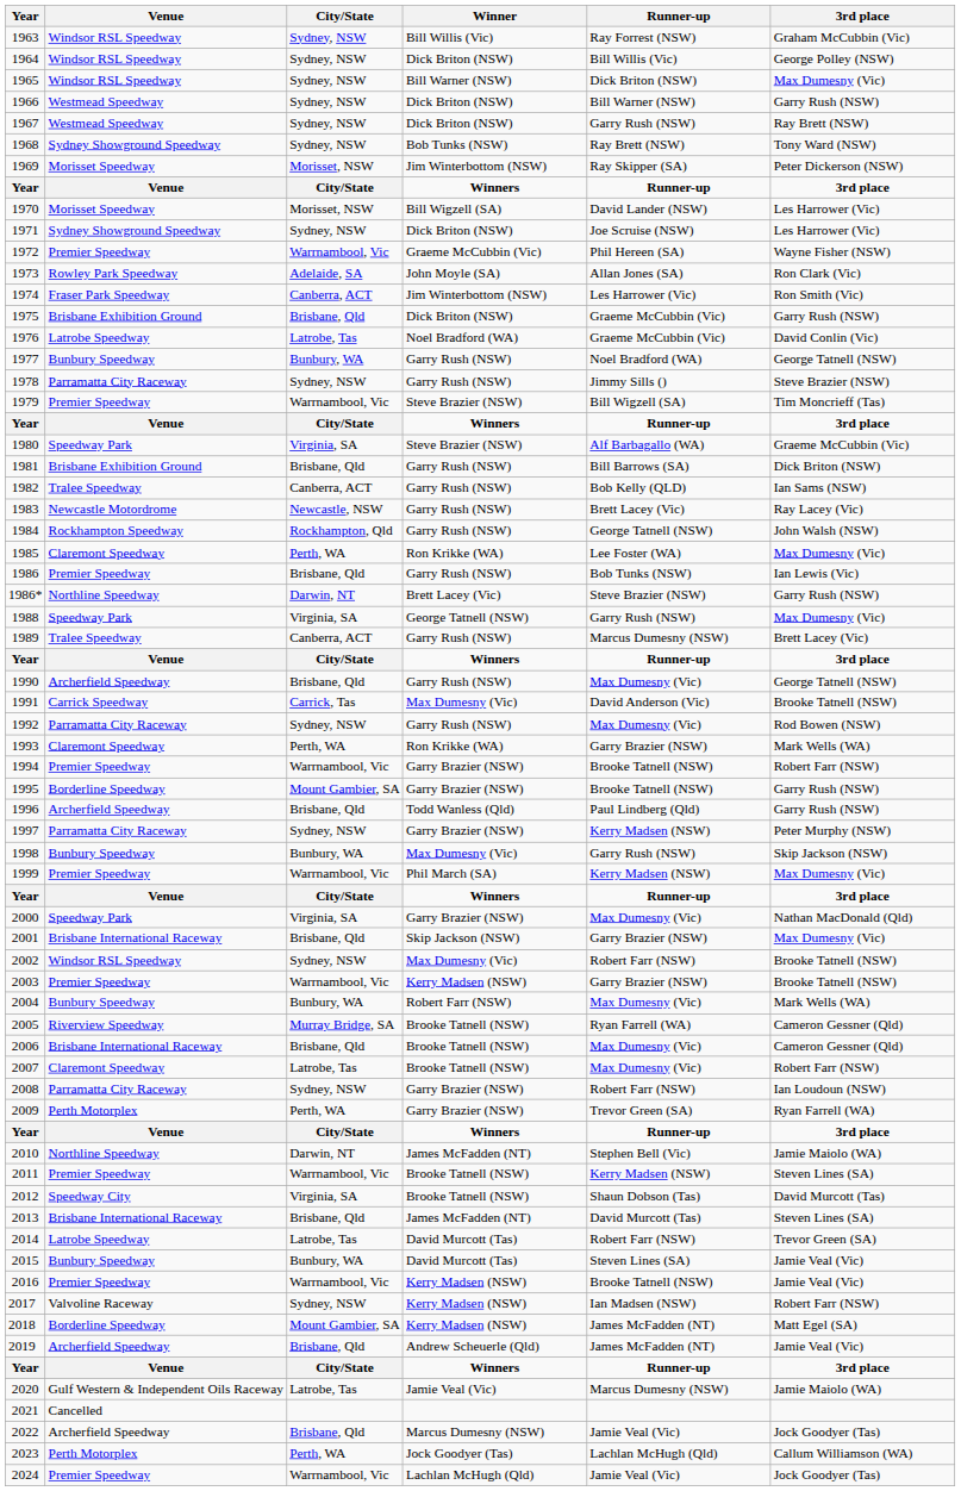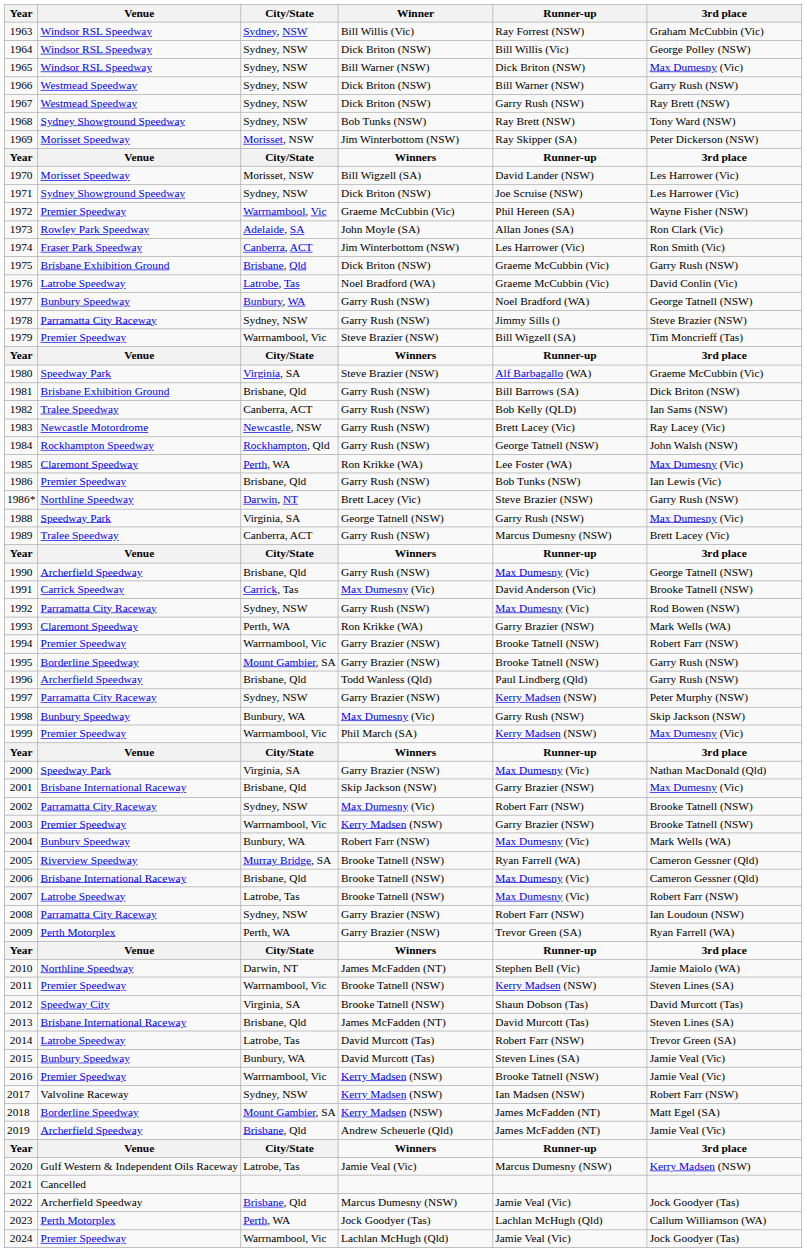 <table class="wikitable">
 <tr align=center>
 <th>Year</th>
 <th>Venue</th>
 <th>City/State</th>
 <th width=210px >Winner</th>
 <th width=210px >Runner-up</th>
 <th width=210px >3rd place</th>
 </tr>
 <tr>
 <td style="text-align:center;">1963</td>
 <td><a href='#'>Windsor RSL Speedway</a></td>
 <td><a href='#'>Sydney</a>, <a href='#'>NSW</a></td>
 <td>Bill Willis (Vic)</td>
 <td>Ray Forrest (NSW)</td>
 <td>Graham McCubbin (Vic)</td>
 </tr>
 <tr>
 <td style="text-align:center;">1964</td>
 <td><a href='#'>Windsor RSL Speedway</a></td>
 <td>Sydney, NSW</td>
 <td>Dick Briton (NSW)</td>
 <td>Bill Willis (Vic)</td>
 <td>George Polley (NSW)</td>
 </tr>
 <tr>
 <td style="text-align:center;">1965</td>
 <td><a href='#'>Windsor RSL Speedway</a></td>
 <td>Sydney, NSW</td>
 <td>Bill Warner (NSW)</td>
 <td>Dick Briton (NSW)</td>
 <td><a href='#'>Max Dumesny</a> (Vic)</td>
 </tr>
 <tr>
 <td style="text-align:center;">1966</td>
 <td><a href='#'>Westmead Speedway</a></td>
 <td>Sydney, NSW</td>
 <td>Dick Briton (NSW)</td>
 <td>Bill Warner (NSW)</td>
 <td>Garry Rush (NSW)</td>
 </tr>
 <tr>
 <td style="text-align:center;">1967</td>
 <td><a href='#'>Westmead Speedway</a></td>
 <td>Sydney, NSW</td>
 <td>Dick Briton (NSW)</td>
 <td>Garry Rush (NSW)</td>
 <td>Ray Brett (NSW)</td>
 </tr>
 <tr>
 <td style="text-align:center;">1968</td>
 <td><a href='#'>Sydney Showground Speedway</a></td>
 <td>Sydney, NSW</td>
 <td>Bob Tunks (NSW)</td>
 <td>Ray Brett (NSW)</td>
 <td>Tony Ward (NSW)</td>
 </tr>
 <tr>
 <td style="text-align:center;">1969</td>
 <td><a href='#'>Morisset Speedway</a></td>
 <td><a href='#'>Morisset</a>, NSW</td>
 <td>Jim Winterbottom (NSW)</td>
 <td>Ray Skipper (SA)</td>
 <td>Peter Dickerson (NSW)</td>
 </tr>
 <tr align=center>
 <th>Year</th>
 <th>Venue</th>
 <th>City/State</th>
 <td width=210px ><strong>Winners</strong></td>
 <td width=210px ><strong>Runner-up</strong></td>
 <td width=210px ><strong>3rd place</strong></td>
 </tr>
 <tr>
 <td style="text-align:center;">1970</td>
 <td><a href='#'>Morisset Speedway</a></td>
 <td>Morisset, NSW</td>
 <td>Bill Wigzell (SA)</td>
 <td>David Lander (NSW)</td>
 <td>Les Harrower (Vic)</td>
 </tr>
 <tr>
 <td style="text-align:center;">1971</td>
 <td><a href='#'>Sydney Showground Speedway</a></td>
 <td>Sydney, NSW</td>
 <td>Dick Briton (NSW)</td>
 <td>Joe Scruise (NSW)</td>
 <td>Les Harrower (Vic)</td>
 </tr>
 <tr>
 <td style="text-align:center;">1972</td>
 <td><a href='#'>Premier Speedway</a></td>
 <td><a href='#'>Warrnambool</a>, <a href='#'>Vic</a></td>
 <td>Graeme McCubbin (Vic)</td>
 <td>Phil Hereen (SA)</td>
 <td>Wayne Fisher (NSW)</td>
 </tr>
 <tr>
 <td style="text-align:center;">1973</td>
 <td><a href='#'>Rowley Park Speedway</a></td>
 <td><a href='#'>Adelaide</a>, <a href='#'>SA</a></td>
 <td>John Moyle (SA)</td>
 <td>Allan Jones (SA)</td>
 <td>Ron Clark (Vic)</td>
 </tr>
 <tr>
 <td style="text-align:center;">1974</td>
 <td><a href='#'>Fraser Park Speedway</a></td>
 <td><a href='#'>Canberra</a>, <a href='#'>ACT</a></td>
 <td>Jim Winterbottom (NSW)</td>
 <td>Les Harrower (Vic)</td>
 <td>Ron Smith (Vic)</td>
 </tr>
 <tr>
 <td style="text-align:center;">1975</td>
 <td><a href='#'>Brisbane Exhibition Ground</a></td>
 <td><a href='#'>Brisbane</a>, <a href='#'>Qld</a></td>
 <td>Dick Briton (NSW)</td>
 <td>Graeme McCubbin (Vic)</td>
 <td>Garry Rush (NSW)</td>
 </tr>
 <tr>
 <td style="text-align:center;">1976</td>
 <td><a href='#'>Latrobe Speedway</a></td>
 <td><a href='#'>Latrobe</a>, <a href='#'>Tas</a></td>
 <td>Noel Bradford (WA)</td>
 <td>Graeme McCubbin (Vic)</td>
 <td>David Conlin (Vic)</td>
 </tr>
 <tr>
 <td style="text-align:center;">1977</td>
 <td><a href='#'>Bunbury Speedway</a></td>
 <td><a href='#'>Bunbury</a>, <a href='#'>WA</a></td>
 <td>Garry Rush (NSW)</td>
 <td>Noel Bradford (WA)</td>
 <td>George Tatnell (NSW)</td>
 </tr>
 <tr>
 <td style="text-align:center;">1978</td>
 <td><a href='#'>Parramatta City Raceway</a></td>
 <td>Sydney, NSW</td>
 <td>Garry Rush (NSW)</td>
 <td>Jimmy Sills ()</td>
 <td>Steve Brazier (NSW)</td>
 </tr>
 <tr>
 <td style="text-align:center;">1979</td>
 <td><a href='#'>Premier Speedway</a></td>
 <td>Warrnambool, Vic</td>
 <td>Steve Brazier (NSW)</td>
 <td>Bill Wigzell (SA)</td>
 <td>Tim Moncrieff (Tas)</td>
 </tr>
 <tr align=center>
 <th>Year</th>
 <th>Venue</th>
 <th>City/State</th>
 <td width=210px ><strong>Winners</strong></td>
 <td width=210px ><strong>Runner-up</strong></td>
 <td width=210px ><strong>3rd place</strong></td>
 </tr>
 <tr>
 <td style="text-align:center;">1980</td>
 <td><a href='#'>Speedway Park</a></td>
 <td><a href='#'>Virginia</a>, SA</td>
 <td>Steve Brazier (NSW)</td>
 <td><a href='#'>Alf Barbagallo</a> (WA)</td>
 <td>Graeme McCubbin (Vic)</td>
 </tr>
 <tr>
 <td style="text-align:center;">1981</td>
 <td><a href='#'>Brisbane Exhibition Ground</a></td>
 <td>Brisbane, Qld</td>
 <td>Garry Rush (NSW)</td>
 <td>Bill Barrows (SA)</td>
 <td>Dick Briton (NSW)</td>
 </tr>
 <tr>
 <td style="text-align:center;">1982</td>
 <td><a href='#'>Tralee Speedway</a></td>
 <td>Canberra, ACT</td>
 <td>Garry Rush (NSW)</td>
 <td>Bob Kelly (QLD)</td>
 <td>Ian Sams (NSW)</td>
 </tr>
 <tr>
 <td style="text-align:center;">1983</td>
 <td><a href='#'>Newcastle Motordrome</a></td>
 <td><a href='#'>Newcastle</a>, NSW</td>
 <td>Garry Rush (NSW)</td>
 <td>Brett Lacey (Vic)</td>
 <td>Ray Lacey (Vic)</td>
 </tr>
 <tr>
 <td style="text-align:center;">1984</td>
 <td><a href='#'>Rockhampton Speedway</a></td>
 <td><a href='#'>Rockhampton</a>, Qld</td>
 <td>Garry Rush (NSW)</td>
 <td>George Tatnell (NSW)</td>
 <td>John Walsh (NSW)</td>
 </tr>
 <tr>
 <td style="text-align:center;">1985</td>
 <td><a href='#'>Claremont Speedway</a></td>
 <td><a href='#'>Perth</a>, WA</td>
 <td>Ron Krikke (WA)</td>
 <td>Lee Foster (WA)</td>
 <td><a href='#'>Max Dumesny</a> (Vic)</td>
 </tr>
 <tr>
 <td style="text-align:center;">1986</td>
 <td><a href='#'>Premier Speedway</a></td>
 <td>Brisbane, Qld</td>
 <td>Garry Rush (NSW)</td>
 <td>Bob Tunks (NSW)</td>
 <td>Ian Lewis (Vic)</td>
 </tr>
 <tr>
 <td style="text-align:center;">1986*</td>
 <td><a href='#'>Northline Speedway</a></td>
 <td><a href='#'>Darwin</a>, <a href='#'>NT</a></td>
 <td>Brett Lacey (Vic)</td>
 <td>Steve Brazier (NSW)</td>
 <td>Garry Rush (NSW)</td>
 </tr>
 <tr>
 <td style="text-align:center;">1988</td>
 <td><a href='#'>Speedway Park</a></td>
 <td>Virginia, SA</td>
 <td>George Tatnell (NSW)</td>
 <td>Garry Rush (NSW)</td>
 <td><a href='#'>Max Dumesny</a> (Vic)</td>
 </tr>
 <tr>
 <td style="text-align:center;">1989</td>
 <td><a href='#'>Tralee Speedway</a></td>
 <td>Canberra, ACT</td>
 <td>Garry Rush (NSW)</td>
 <td>Marcus Dumesny (NSW)</td>
 <td>Brett Lacey (Vic)</td>
 </tr>
 <tr align=center>
 <th>Year</th>
 <th>Venue</th>
 <th>City/State</th>
 <td width=210px ><strong>Winners</strong></td>
 <td width=210px ><strong>Runner-up</strong></td>
 <td width=210px ><strong>3rd place</strong></td>
 </tr>
 <tr>
 <td style="text-align:center;">1990</td>
 <td><a href='#'>Archerfield Speedway</a></td>
 <td>Brisbane, Qld</td>
 <td>Garry Rush (NSW)</td>
 <td><a href='#'>Max Dumesny</a> (Vic)</td>
 <td>George Tatnell (NSW)</td>
 </tr>
 <tr>
 <td style="text-align:center;">1991</td>
 <td><a href='#'>Carrick Speedway</a></td>
 <td><a href='#'>Carrick</a>, Tas</td>
 <td><a href='#'>Max Dumesny</a> (Vic)</td>
 <td>David Anderson (Vic)</td>
 <td>Brooke Tatnell (NSW)</td>
 </tr>
 <tr>
 <td style="text-align:center;">1992</td>
 <td><a href='#'>Parramatta City Raceway</a></td>
 <td>Sydney, NSW</td>
 <td>Garry Rush (NSW)</td>
 <td><a href='#'>Max Dumesny</a> (Vic)</td>
 <td>Rod Bowen (NSW)</td>
 </tr>
 <tr>
 <td style="text-align:center;">1993</td>
 <td><a href='#'>Claremont Speedway</a></td>
 <td>Perth, WA</td>
 <td>Ron Krikke (WA)</td>
 <td>Garry Brazier (NSW)</td>
 <td>Mark Wells (WA)</td>
 </tr>
 <tr>
 <td style="text-align:center;">1994</td>
 <td><a href='#'>Premier Speedway</a></td>
 <td>Warrnambool, Vic</td>
 <td>Garry Brazier (NSW)</td>
 <td>Brooke Tatnell (NSW)</td>
 <td>Robert Farr (NSW)</td>
 </tr>
 <tr>
 <td style="text-align:center;">1995</td>
 <td><a href='#'>Borderline Speedway</a></td>
 <td><a href='#'>Mount Gambier</a>, SA</td>
 <td>Garry Brazier (NSW)</td>
 <td>Brooke Tatnell (NSW)</td>
 <td>Garry Rush (NSW)</td>
 </tr>
 <tr>
 <td style="text-align:center;">1996</td>
 <td><a href='#'>Archerfield Speedway</a></td>
 <td>Brisbane, Qld</td>
 <td>Todd Wanless (Qld)</td>
 <td>Paul Lindberg (Qld)</td>
 <td>Garry Rush (NSW)</td>
 </tr>
 <tr>
 <td style="text-align:center;">1997</td>
 <td><a href='#'>Parramatta City Raceway</a></td>
 <td>Sydney, NSW</td>
 <td>Garry Brazier (NSW)</td>
 <td><a href='#'>Kerry Madsen</a> (NSW)</td>
 <td>Peter Murphy (NSW)</td>
 </tr>
 <tr>
 <td style="text-align:center;">1998</td>
 <td><a href='#'>Bunbury Speedway</a></td>
 <td>Bunbury, WA</td>
 <td><a href='#'>Max Dumesny</a> (Vic)</td>
 <td>Garry Rush (NSW)</td>
 <td>Skip Jackson (NSW)</td>
 </tr>
 <tr>
 <td style="text-align:center;">1999</td>
 <td><a href='#'>Premier Speedway</a></td>
 <td>Warrnambool, Vic</td>
 <td>Phil March (SA)</td>
 <td><a href='#'>Kerry Madsen</a> (NSW)</td>
 <td><a href='#'>Max Dumesny</a> (Vic)</td>
 </tr>
 <tr align=center>
 <th>Year</th>
 <th>Venue</th>
 <th>City/State</th>
 <td width=210px ><strong>Winners</strong></td>
 <td width=210px ><strong>Runner-up</strong></td>
 <td width=210px ><strong>3rd place</strong></td>
 </tr>
 <tr>
 <td style="text-align:center;">2000</td>
 <td><a href='#'>Speedway Park</a></td>
 <td>Virginia, SA</td>
 <td>Garry Brazier (NSW)</td>
 <td><a href='#'>Max Dumesny</a> (Vic)</td>
 <td>Nathan MacDonald (Qld)</td>
 </tr>
 <tr>
 <td style="text-align:center;">2001</td>
 <td><a href='#'>Brisbane International Raceway</a></td>
 <td>Brisbane, Qld</td>
 <td>Skip Jackson (NSW)</td>
 <td>Garry Brazier (NSW)</td>
 <td><a href='#'>Max Dumesny</a> (Vic)</td>
 </tr>
 <tr>
 <td style="text-align:center;">2002</td>
-<td><a href='#'>Windsor RSL Speedway</a></td>
+<td><a href='#'>Parramatta City Raceway</a></td>
 <td>Sydney, NSW</td>
 <td><a href='#'>Max Dumesny</a> (Vic)</td>
 <td>Robert Farr (NSW)</td>
 <td>Brooke Tatnell (NSW)</td>
 </tr>
 <tr>
 <td style="text-align:center;">2003</td>
 <td><a href='#'>Premier Speedway</a></td>
 <td>Warrnambool, Vic</td>
 <td><a href='#'>Kerry Madsen</a> (NSW)</td>
 <td>Garry Brazier (NSW)</td>
 <td>Brooke Tatnell (NSW)</td>
 </tr>
 <tr>
 <td style="text-align:center;">2004</td>
 <td><a href='#'>Bunbury Speedway</a></td>
 <td>Bunbury, WA</td>
 <td>Robert Farr (NSW)</td>
 <td><a href='#'>Max Dumesny</a> (Vic)</td>
 <td>Mark Wells (WA)</td>
 </tr>
 <tr>
 <td style="text-align:center;">2005</td>
 <td><a href='#'>Riverview Speedway</a></td>
 <td><a href='#'>Murray Bridge</a>, SA</td>
 <td>Brooke Tatnell (NSW)</td>
 <td>Ryan Farrell (WA)</td>
 <td>Cameron Gessner (Qld)</td>
 </tr>
 <tr>
 <td style="text-align:center;">2006</td>
 <td><a href='#'>Brisbane International Raceway</a></td>
 <td>Brisbane, Qld</td>
 <td>Brooke Tatnell (NSW)</td>
 <td><a href='#'>Max Dumesny</a> (Vic)</td>
 <td>Cameron Gessner (Qld)</td>
 </tr>
 <tr>
 <td style="text-align:center;">2007</td>
-<td><a href='#'>Claremont Speedway</a></td>
+<td><a href='#'>Latrobe Speedway</a></td>
 <td>Latrobe, Tas</td>
 <td>Brooke Tatnell (NSW)</td>
 <td><a href='#'>Max Dumesny</a> (Vic)</td>
 <td>Robert Farr (NSW)</td>
 </tr>
 <tr>
 <td style="text-align:center;">2008</td>
 <td><a href='#'>Parramatta City Raceway</a></td>
 <td>Sydney, NSW</td>
 <td>Garry Brazier (NSW)</td>
 <td>Robert Farr (NSW)</td>
 <td>Ian Loudoun (NSW)</td>
 </tr>
 <tr>
 <td style="text-align:center;">2009</td>
 <td><a href='#'>Perth Motorplex</a></td>
 <td>Perth, WA</td>
 <td>Garry Brazier (NSW)</td>
 <td>Trevor Green (SA)</td>
 <td>Ryan Farrell (WA)</td>
 </tr>
 <tr align=center>
 <th>Year</th>
 <th>Venue</th>
 <th>City/State</th>
 <td width=210px ><strong>Winners</strong></td>
 <td width=210px ><strong>Runner-up</strong></td>
 <td width=210px ><strong>3rd place</strong></td>
 </tr>
 <tr>
 <td style="text-align:center;">2010</td>
 <td><a href='#'>Northline Speedway</a></td>
 <td>Darwin, NT</td>
 <td>James McFadden (NT)</td>
 <td>Stephen Bell (Vic)</td>
 <td>Jamie Maiolo (WA)</td>
 </tr>
 <tr>
 <td style="text-align:center;">2011</td>
 <td><a href='#'>Premier Speedway</a></td>
 <td>Warrnambool, Vic</td>
 <td>Brooke Tatnell (NSW)</td>
 <td><a href='#'>Kerry Madsen</a> (NSW)</td>
 <td>Steven Lines (SA)</td>
 </tr>
 <tr>
 <td style="text-align:center;">2012</td>
 <td><a href='#'>Speedway City</a></td>
 <td>Virginia, SA</td>
 <td>Brooke Tatnell (NSW)</td>
 <td>Shaun Dobson (Tas)</td>
 <td>David Murcott (Tas)</td>
 </tr>
 <tr>
 <td style="text-align:center;">2013</td>
 <td><a href='#'>Brisbane International Raceway</a></td>
 <td>Brisbane, Qld</td>
 <td>James McFadden (NT)</td>
 <td>David Murcott (Tas)</td>
 <td>Steven Lines (SA)</td>
 </tr>
 <tr>
 <td style="text-align:center;">2014</td>
 <td><a href='#'>Latrobe Speedway</a></td>
 <td>Latrobe, Tas</td>
 <td>David Murcott (Tas)</td>
 <td>Robert Farr (NSW)</td>
 <td>Trevor Green (SA)</td>
 </tr>
 <tr>
 <td style="text-align:center;">2015</td>
 <td><a href='#'>Bunbury Speedway</a></td>
 <td>Bunbury, WA</td>
 <td>David Murcott (Tas)</td>
 <td>Steven Lines (SA)</td>
 <td>Jamie Veal (Vic)</td>
 </tr>
 <tr>
 <td style="text-align:center;">2016</td>
 <td><a href='#'>Premier Speedway</a></td>
 <td>Warrnambool, Vic</td>
 <td><a href='#'>Kerry Madsen</a> (NSW)</td>
 <td>Brooke Tatnell (NSW)</td>
 <td>Jamie Veal (Vic)</td>
 </tr>
 <tr>
 <td>2017</td>
 <td>Valvoline Raceway</td>
 <td>Sydney, NSW</td>
 <td><a href='#'>Kerry Madsen</a> (NSW)</td>
 <td>Ian Madsen (NSW)</td>
 <td>Robert Farr (NSW)</td>
 </tr>
 <tr>
 <td>2018</td>
 <td><a href='#'>Borderline Speedway</a></td>
 <td><a href='#'>Mount Gambier</a>, SA</td>
 <td><a href='#'>Kerry Madsen</a> (NSW)</td>
 <td>James McFadden (NT)</td>
 <td>Matt Egel (SA)</td>
 </tr>
 <tr>
 <td>2019</td>
 <td><a href='#'>Archerfield Speedway</a></td>
 <td><a href='#'>Brisbane</a>, Qld</td>
 <td>Andrew Scheuerle (Qld)</td>
 <td>James McFadden (NT)</td>
 <td>Jamie Veal (Vic)</td>
 </tr>
 <tr align=center>
 <th>Year</th>
 <th>Venue</th>
 <th>City/State</th>
 <td width=210px ><strong>Winners</strong></td>
 <td width=210px ><strong>Runner-up</strong></td>
 <td width=210px ><strong>3rd place</strong></td>
 </tr>
 <tr>
 <td style="text-align:center;">2020</td>
 <td>Gulf Western & Independent Oils Raceway</td>
 <td>Latrobe, Tas</td>
 <td>Jamie Veal (Vic)</td>
 <td>Marcus Dumesny (NSW)</td>
-<td>Jamie Maiolo (WA)</td>
+<td><a href='#'>Kerry Madsen</a> (NSW)</td>
 </tr>
 <tr>
 <td style="text-align:center;">2021</td>
 <td>Cancelled</td>
 <td></td>
 <td></td>
 <td></td>
 <td></td>
 </tr>
 <tr>
 <td style="text-align:center;">2022</td>
 <td>Archerfield Speedway</td>
 <td><a href='#'>Brisbane</a>, Qld</td>
 <td>Marcus Dumesny (NSW)</td>
 <td>Jamie Veal (Vic)</td>
 <td>Jock Goodyer (Tas)</td>
 </tr>
 <tr>
 <td style="text-align:center;">2023</td>
 <td><a href='#'>Perth Motorplex</a></td>
 <td><a href='#'>Perth</a>, WA</td>
 <td>Jock Goodyer (Tas)</td>
 <td>Lachlan McHugh (Qld)</td>
 <td>Callum Williamson (WA)</td>
 </tr>
 <tr>
 <td style="text-align:center;">2024</td>
 <td><a href='#'>Premier Speedway</a></td>
 <td>Warrnambool, Vic</td>
 <td>Lachlan McHugh (Qld)</td>
 <td>Jamie Veal (Vic)</td>
 <td>Jock Goodyer (Tas)</td>
 </tr>
 </table>
